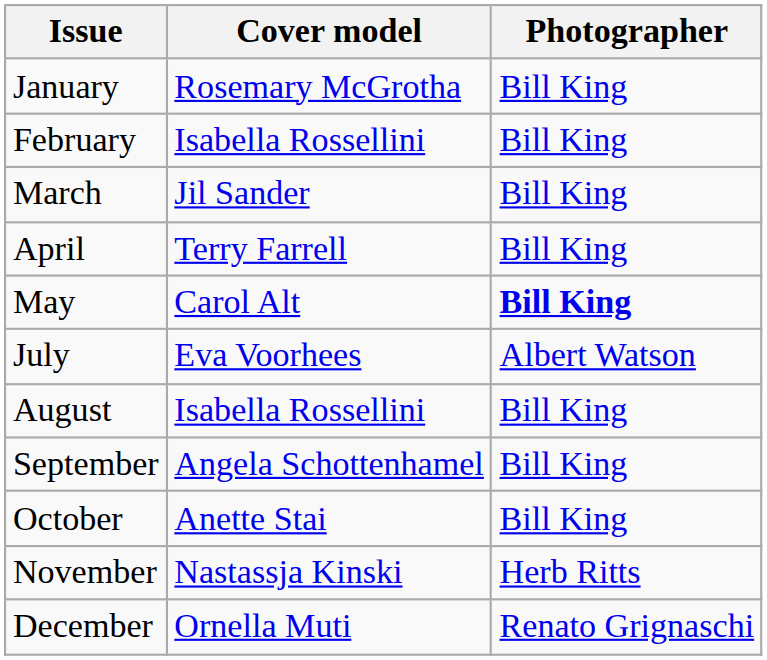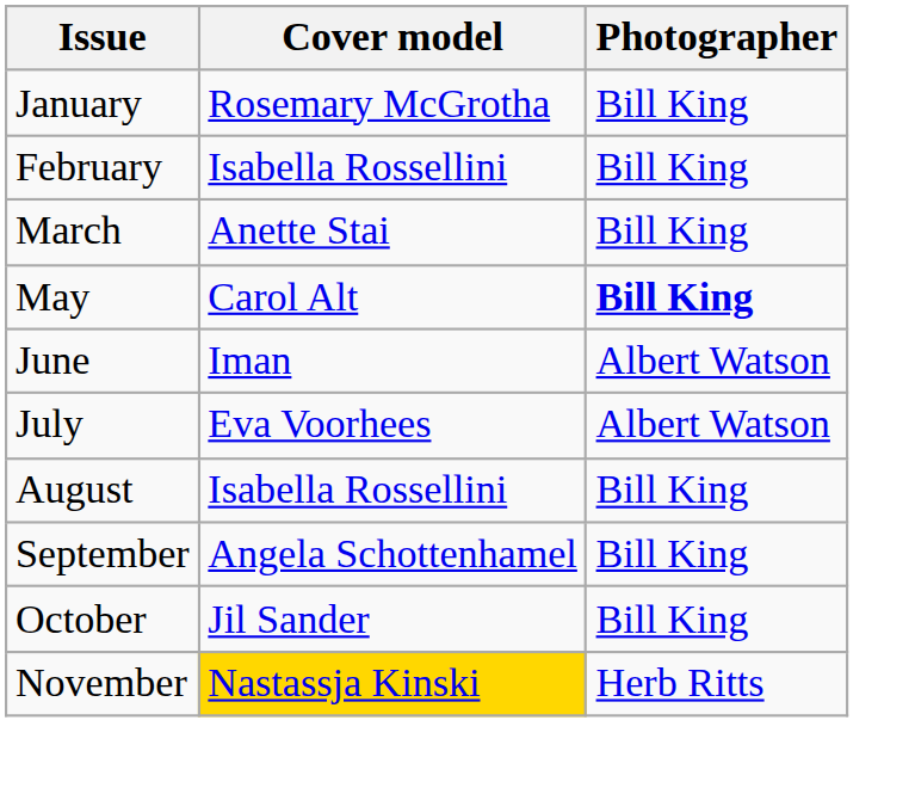 <table class="sortable wikitable">
 <tr>
 <th>Issue</th>
 <th>Cover model</th>
 <th>Photographer</th>
 </tr>
 <tr>
 <td>January</td>
 <td><a href='#'>Rosemary McGrotha</a></td>
 <td><a href='#'>Bill King</a></td>
 </tr>
 <tr>
 <td>February</td>
 <td><a href='#'>Isabella Rossellini</a></td>
 <td><a href='#'>Bill King</a></td>
 </tr>
 <tr>
 <td>March</td>
-<td><a href='#'>Jil Sander</a></td>
-<td><a href='#'>Bill King</a></td>
-</tr>
-<tr>
-<td>April</td>
-<td><a href='#'>Terry Farrell</a></td>
+<td><a href='#'>Anette Stai</a></td>
 <td><a href='#'>Bill King</a></td>
 </tr>
 <tr>
 <td>May</td>
 <td><a href='#'>Carol Alt</a></td>
 <td><strong><a href='#'>Bill King</a></strong></td>
+</tr>
+<tr>
+<td>June</td>
+<td><a href='#'>Iman</a></td>
+<td><a href='#'>Albert Watson</a></td>
 </tr>
 <tr>
 <td>July</td>
 <td><a href='#'>Eva Voorhees</a></td>
 <td><a href='#'>Albert Watson</a></td>
 </tr>
 <tr>
 <td>August</td>
 <td><a href='#'>Isabella Rossellini</a></td>
 <td><a href='#'>Bill King</a></td>
 </tr>
 <tr>
 <td>September</td>
 <td><a href='#'>Angela Schottenhamel</a></td>
 <td><a href='#'>Bill King</a></td>
 </tr>
 <tr>
 <td>October</td>
-<td><a href='#'>Anette Stai</a></td>
+<td><a href='#'>Jil Sander</a></td>
 <td><a href='#'>Bill King</a></td>
 </tr>
 <tr>
 <td>November</td>
-<td><a href='#'>Nastassja Kinski</a></td>
+<td style="background: gold;"><a href='#'>Nastassja Kinski</a></td>
 <td><a href='#'>Herb Ritts</a></td>
 </tr>
-<tr>
-<td>December</td>
-<td><a href='#'>Ornella Muti</a></td>
-<td><a href='#'>Renato Grignaschi</a></td>
-</tr>
 </table>
